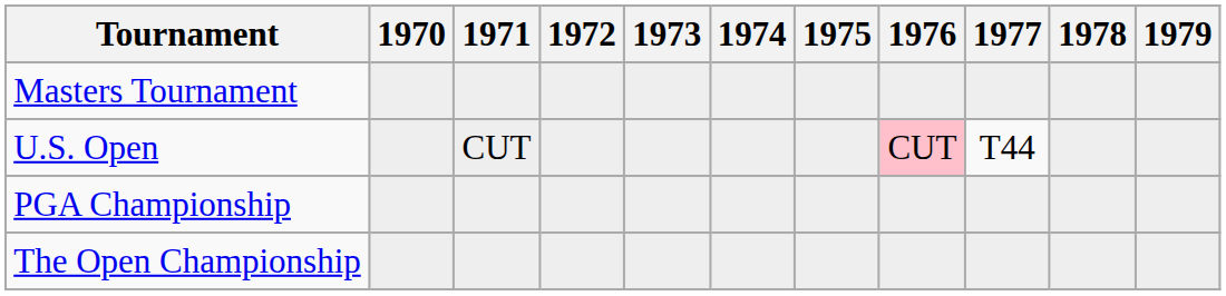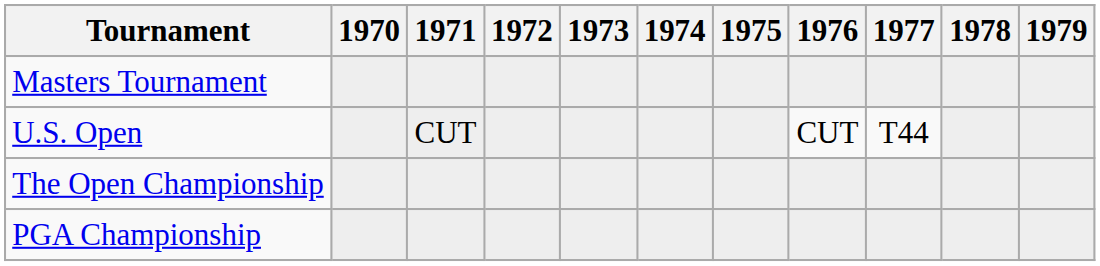 <table class="wikitable" style="font-size:95%;text-align:center;">
 <tr>
 <th>Tournament</th>
 <th>1970</th>
 <th>1971</th>
 <th>1972</th>
 <th>1973</th>
 <th>1974</th>
 <th>1975</th>
 <th>1976</th>
 <th>1977</th>
 <th>1978</th>
 <th>1979</th>
 </tr>
 <tr>
 <td align=left><a href='#'>Masters Tournament</a></td>
 <td style="background:#eeeeee;"></td>
 <td style="background:#eeeeee;"></td>
 <td style="background:#eeeeee;"></td>
 <td style="background:#eeeeee;"></td>
 <td style="background:#eeeeee;"></td>
 <td style="background:#eeeeee;"></td>
 <td style="background:#eeeeee;"></td>
 <td style="background:#eeeeee;"></td>
 <td style="background:#eeeeee;"></td>
 <td style="background:#eeeeee;"></td>
 </tr>
 <tr>
 <td align=left><a href='#'>U.S. Open</a></td>
 <td style="background:#eeeeee;"></td>
 <td style="background:#eeeeee;">CUT</td>
 <td style="background:#eeeeee;"></td>
 <td style="background:#eeeeee;"></td>
 <td style="background:#eeeeee;"></td>
 <td style="background:#eeeeee;"></td>
-<td style="background: pink;">CUT</td>
+<td>CUT</td>
 <td>T44</td>
+<td style="background:#eeeeee;"></td>
+<td style="background:#eeeeee;"></td>
+</tr>
+<tr>
+<td align=left><a href='#'>The Open Championship</a></td>
+<td style="background:#eeeeee;"></td>
+<td style="background:#eeeeee;"></td>
+<td style="background:#eeeeee;"></td>
+<td style="background:#eeeeee;"></td>
+<td style="background:#eeeeee;"></td>
+<td style="background:#eeeeee;"></td>
+<td style="background:#eeeeee;"></td>
+<td style="background:#eeeeee;"></td>
 <td style="background:#eeeeee;"></td>
 <td style="background:#eeeeee;"></td>
 </tr>
 <tr>
 <td align=left><a href='#'>PGA Championship</a></td>
 <td style="background:#eeeeee;"></td>
 <td style="background:#eeeeee;"></td>
 <td style="background:#eeeeee;"></td>
 <td style="background:#eeeeee;"></td>
 <td style="background:#eeeeee;"></td>
 <td style="background:#eeeeee;"></td>
 <td style="background:#eeeeee;"></td>
 <td style="background:#eeeeee;"></td>
 <td style="background:#eeeeee;"></td>
 <td style="background:#eeeeee;"></td>
 </tr>
-<tr>
-<td align=left><a href='#'>The Open Championship</a></td>
-<td style="background:#eeeeee;"></td>
-<td style="background:#eeeeee;"></td>
-<td style="background:#eeeeee;"></td>
-<td style="background:#eeeeee;"></td>
-<td style="background:#eeeeee;"></td>
-<td style="background:#eeeeee;"></td>
-<td style="background:#eeeeee;"></td>
-<td style="background:#eeeeee;"></td>
-<td style="background:#eeeeee;"></td>
-<td style="background:#eeeeee;"></td>
-</tr>
 </table>
